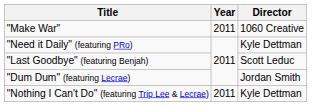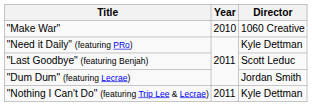 <table class="wikitable">
 <tr>
 <th>Title</th>
 <th>Year</th>
 <th>Director</th>
 </tr>
 <tr>
 <td>"Make War"</td>
-<td>2011</td>
+<td>2010</td>
 <td>1060 Creative</td>
 </tr>
 <tr>
 <td>"Need it Daily" <small>(featuring <a href='#'>PRo</a>)</small></td>
 <td rowspan="3">2011</td>
 <td>Kyle Dettman</td>
 </tr>
 <tr>
 <td>"Last Goodbye" <small>(featuring Benjah)</small></td>
 <td>Scott Leduc</td>
 </tr>
 <tr>
 <td>"Dum Dum" <small>(featuring <a href='#'>Lecrae</a>)</small></td>
 <td>Jordan Smith</td>
 </tr>
 <tr>
 <td>"Nothing I Can't Do" <small>(featuring <a href='#'>Trip Lee</a> & <a href='#'>Lecrae</a>)</small></td>
 <td>2011</td>
 <td>Kyle Dettman</td>
 </tr>
 </table>
